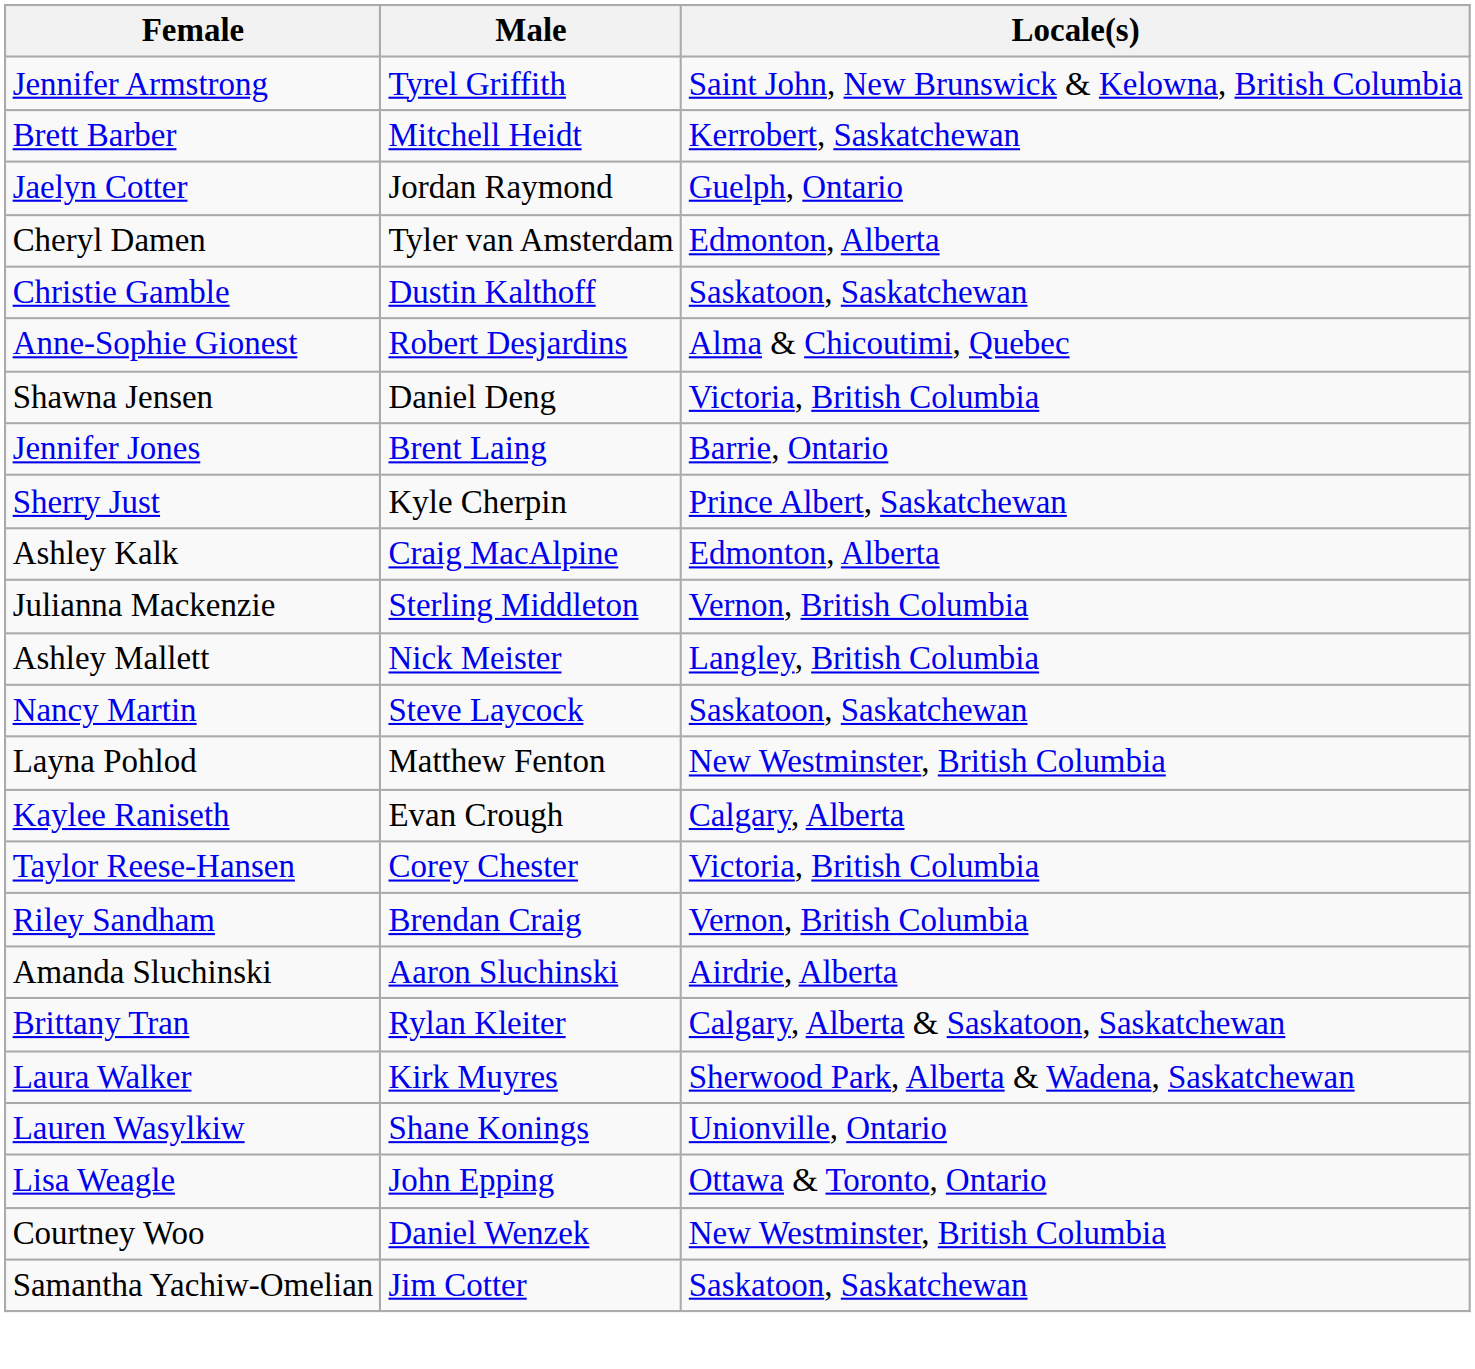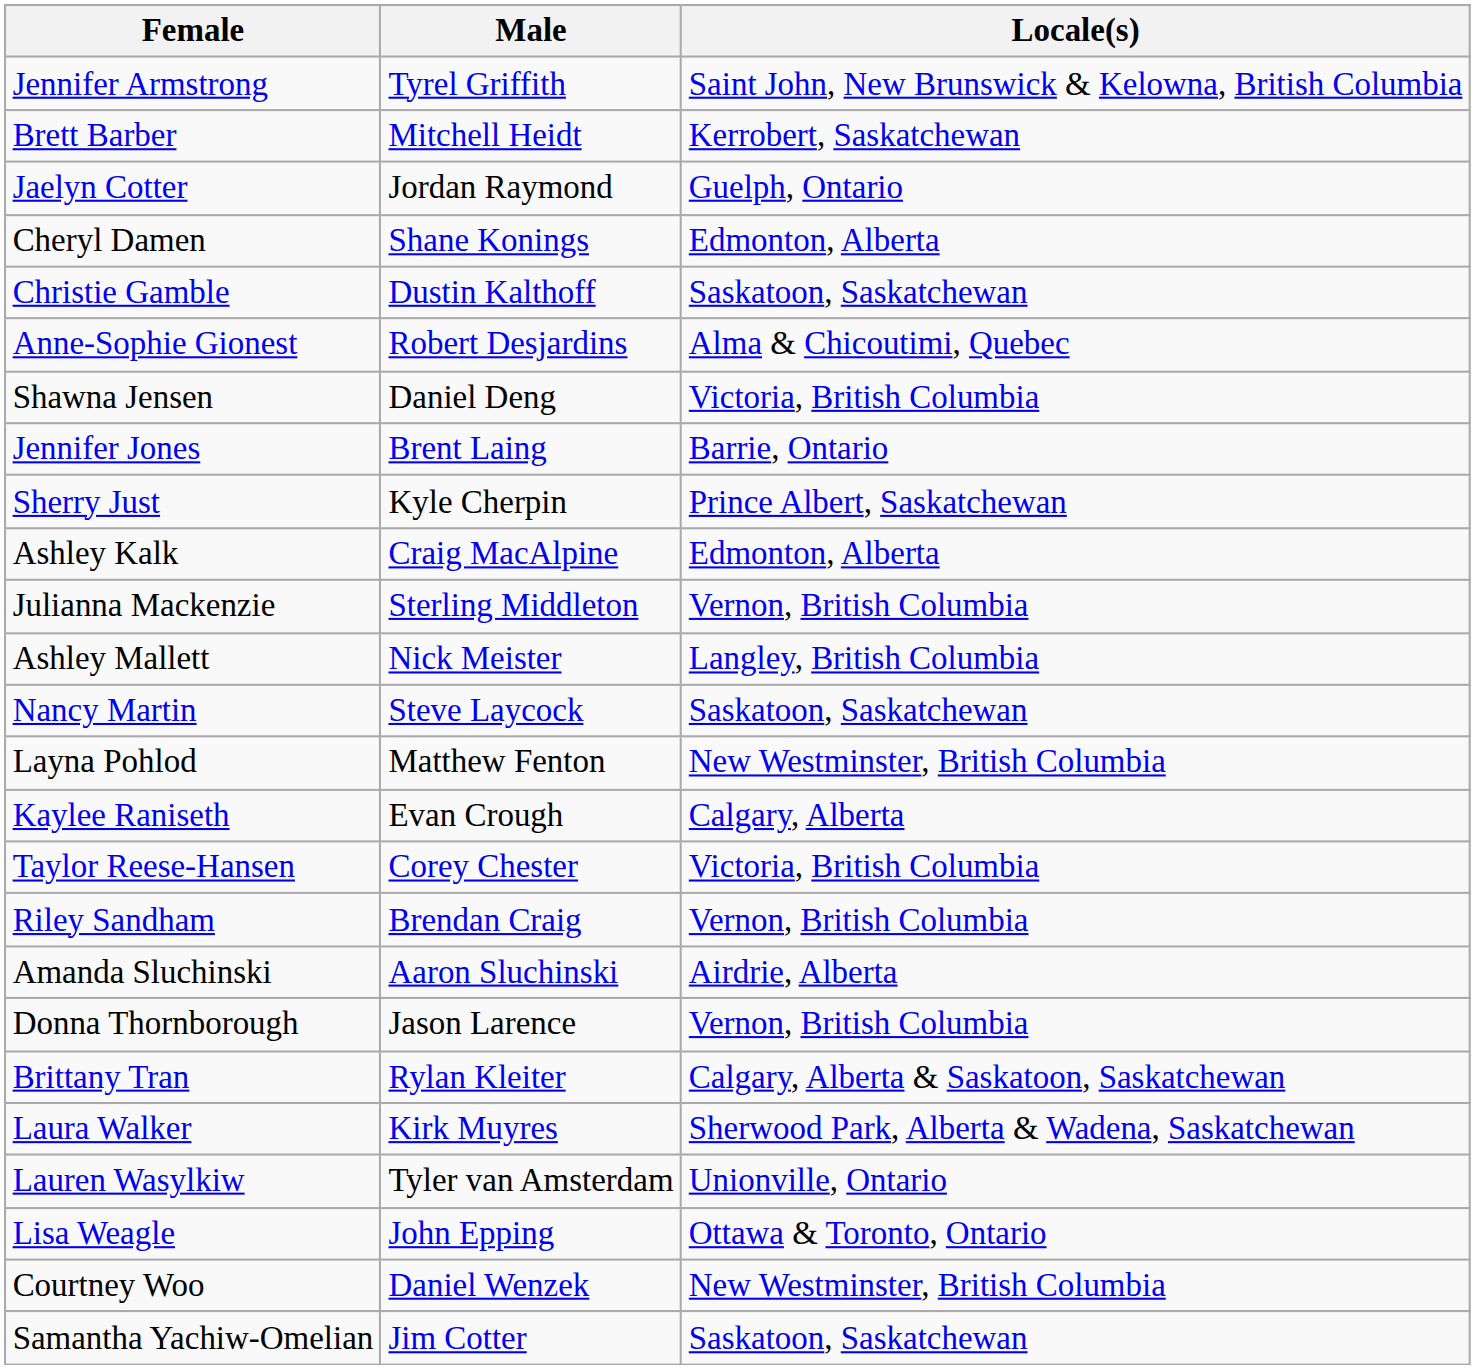 <table class="wikitable">
 <tr>
 <th scope="col">Female</th>
 <th scope="col">Male</th>
 <th scope="col">Locale(s)</th>
 </tr>
 <tr>
 <td><a href='#'>Jennifer Armstrong</a></td>
 <td><a href='#'>Tyrel Griffith</a></td>
 <td> <a href='#'>Saint John</a>, <a href='#'>New Brunswick</a> &  <a href='#'>Kelowna</a>, <a href='#'>British Columbia</a></td>
 </tr>
 <tr>
 <td><a href='#'>Brett Barber</a></td>
 <td><a href='#'>Mitchell Heidt</a></td>
 <td> <a href='#'>Kerrobert</a>, <a href='#'>Saskatchewan</a></td>
 </tr>
 <tr>
 <td><a href='#'>Jaelyn Cotter</a></td>
 <td>Jordan Raymond</td>
 <td> <a href='#'>Guelph</a>, <a href='#'>Ontario</a></td>
 </tr>
 <tr>
 <td>Cheryl Damen</td>
-<td>Tyler van Amsterdam</td>
+<td><a href='#'>Shane Konings</a></td>
 <td> <a href='#'>Edmonton</a>, <a href='#'>Alberta</a></td>
 </tr>
 <tr>
 <td><a href='#'>Christie Gamble</a></td>
 <td><a href='#'>Dustin Kalthoff</a></td>
 <td> <a href='#'>Saskatoon</a>, <a href='#'>Saskatchewan</a></td>
 </tr>
 <tr>
 <td><a href='#'>Anne-Sophie Gionest</a></td>
 <td><a href='#'>Robert Desjardins</a></td>
 <td> <a href='#'>Alma</a> & <a href='#'>Chicoutimi</a>, <a href='#'>Quebec</a></td>
 </tr>
 <tr>
 <td>Shawna Jensen</td>
 <td>Daniel Deng</td>
 <td> <a href='#'>Victoria</a>, <a href='#'>British Columbia</a></td>
 </tr>
 <tr>
 <td><a href='#'>Jennifer Jones</a></td>
 <td><a href='#'>Brent Laing</a></td>
 <td> <a href='#'>Barrie</a>, <a href='#'>Ontario</a></td>
 </tr>
 <tr>
 <td><a href='#'>Sherry Just</a></td>
 <td>Kyle Cherpin</td>
 <td> <a href='#'>Prince Albert</a>, <a href='#'>Saskatchewan</a></td>
 </tr>
 <tr>
 <td>Ashley Kalk</td>
 <td><a href='#'>Craig MacAlpine</a></td>
 <td> <a href='#'>Edmonton</a>, <a href='#'>Alberta</a></td>
 </tr>
 <tr>
 <td>Julianna Mackenzie</td>
 <td><a href='#'>Sterling Middleton</a></td>
 <td> <a href='#'>Vernon</a>, <a href='#'>British Columbia</a></td>
 </tr>
 <tr>
 <td>Ashley Mallett</td>
 <td><a href='#'>Nick Meister</a></td>
 <td> <a href='#'>Langley</a>, <a href='#'>British Columbia</a></td>
 </tr>
 <tr>
 <td><a href='#'>Nancy Martin</a></td>
 <td><a href='#'>Steve Laycock</a></td>
 <td> <a href='#'>Saskatoon</a>, <a href='#'>Saskatchewan</a></td>
 </tr>
 <tr>
 <td>Layna Pohlod</td>
 <td>Matthew Fenton</td>
 <td> <a href='#'>New Westminster</a>, <a href='#'>British Columbia</a></td>
 </tr>
 <tr>
 <td><a href='#'>Kaylee Raniseth</a></td>
 <td>Evan Crough</td>
 <td> <a href='#'>Calgary</a>, <a href='#'>Alberta</a></td>
 </tr>
 <tr>
 <td><a href='#'>Taylor Reese-Hansen</a></td>
 <td><a href='#'>Corey Chester</a></td>
 <td> <a href='#'>Victoria</a>, <a href='#'>British Columbia</a></td>
 </tr>
 <tr>
 <td><a href='#'>Riley Sandham</a></td>
 <td><a href='#'>Brendan Craig</a></td>
 <td> <a href='#'>Vernon</a>, <a href='#'>British Columbia</a></td>
 </tr>
 <tr>
 <td>Amanda Sluchinski</td>
 <td><a href='#'>Aaron Sluchinski</a></td>
 <td> <a href='#'>Airdrie</a>, <a href='#'>Alberta</a></td>
 </tr>
 <tr>
+<td>Donna Thornborough</td>
+<td>Jason Larence</td>
+<td> <a href='#'>Vernon</a>, <a href='#'>British Columbia</a></td>
+</tr>
+<tr>
 <td><a href='#'>Brittany Tran</a></td>
 <td><a href='#'>Rylan Kleiter</a></td>
 <td> <a href='#'>Calgary</a>, <a href='#'>Alberta</a> &  <a href='#'>Saskatoon</a>, <a href='#'>Saskatchewan</a></td>
 </tr>
 <tr>
 <td><a href='#'>Laura Walker</a></td>
 <td><a href='#'>Kirk Muyres</a></td>
 <td> <a href='#'>Sherwood Park</a>, <a href='#'>Alberta</a> &  <a href='#'>Wadena</a>, <a href='#'>Saskatchewan</a></td>
 </tr>
 <tr>
 <td><a href='#'>Lauren Wasylkiw</a></td>
-<td><a href='#'>Shane Konings</a></td>
+<td>Tyler van Amsterdam</td>
 <td> <a href='#'>Unionville</a>, <a href='#'>Ontario</a></td>
 </tr>
 <tr>
 <td><a href='#'>Lisa Weagle</a></td>
 <td><a href='#'>John Epping</a></td>
 <td> <a href='#'>Ottawa</a> & <a href='#'>Toronto</a>, <a href='#'>Ontario</a></td>
 </tr>
 <tr>
 <td>Courtney Woo</td>
 <td><a href='#'>Daniel Wenzek</a></td>
 <td> <a href='#'>New Westminster</a>, <a href='#'>British Columbia</a></td>
 </tr>
 <tr>
 <td>Samantha Yachiw-Omelian</td>
 <td><a href='#'>Jim Cotter</a></td>
 <td> <a href='#'>Saskatoon</a>, <a href='#'>Saskatchewan</a></td>
 </tr>
 </table>
